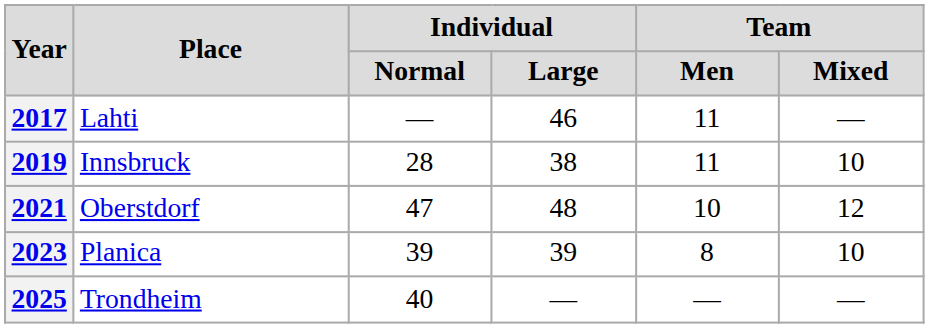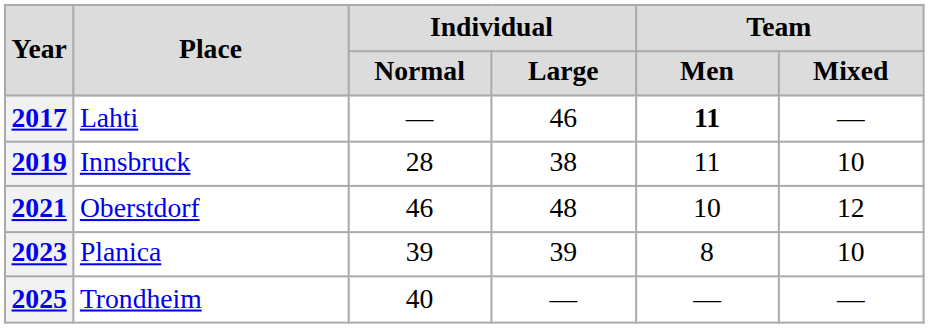 <table class="wikitable plainrowheaders" style="background:#fff; font-size:86%; line-height:16px; border:gray solid 1px; border-collapse:collapse;">
 <tr style="background:#ccc; text-align:center;">
 <th scope="col" rowspan="2" style="background:#dcdcdc; width:25px;">Year</th>
 <th scope="col" rowspan="2" style="background:#dcdcdc; width:130px;">Place</th>
 <th scope="col" colspan="2" style="background:#dcdcdc; width:130px;">Individual</th>
 <th scope="col" colspan="2" style="background:#dcdcdc; width:130px;">Team</th>
 </tr>
 <tr>
 <th scope="col" style="background:#dcdcdc; width:65px;">Normal</th>
 <th scope="col" style="background:#dcdcdc; width:65px;">Large</th>
 <th scope="col" style="background:#dcdcdc; width:65px;">Men</th>
 <th scope="col" style="background:#dcdcdc; width:65px;">Mixed</th>
 </tr>
 <tr>
 <th scope=row align=center><a href='#'>2017</a></th>
 <td> <a href='#'>Lahti</a></td>
 <td align=center>—</td>
 <td align=center>46</td>
-<td align=center>11</td>
+<td align=center><strong>11</strong></td>
 <td align=center>—</td>
 </tr>
 <tr>
 <th scope=row align=center><a href='#'>2019</a></th>
 <td> <a href='#'>Innsbruck</a></td>
 <td align=center>28</td>
 <td align=center>38</td>
 <td align=center>11</td>
 <td align=center>10</td>
 </tr>
 <tr>
 <th scope=row align=center><a href='#'>2021</a></th>
 <td> <a href='#'>Oberstdorf</a></td>
-<td align=center>47</td>
+<td align=center>46</td>
 <td align=center>48</td>
 <td align=center>10</td>
 <td align=center>12</td>
 </tr>
 <tr>
 <th scope=row align=center><a href='#'>2023</a></th>
 <td> <a href='#'>Planica</a></td>
 <td align=center>39</td>
 <td align=center>39</td>
 <td align=center>8</td>
 <td align=center>10</td>
 </tr>
 <tr>
 <th scope=row align=center><a href='#'>2025</a></th>
 <td> <a href='#'>Trondheim</a></td>
 <td align=center>40</td>
 <td align=center>—</td>
 <td align=center>—</td>
 <td align=center>—</td>
 </tr>
 </table>
